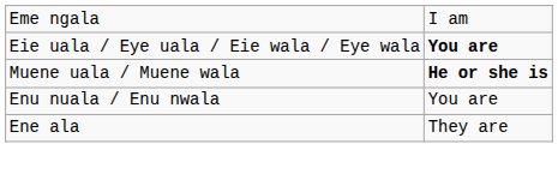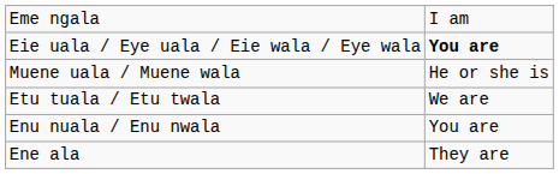 <table class="wikitable sortable mw-collapsible">
 <tr>
 <td>Eme ngala</td>
 <td>I am</td>
 </tr>
 <tr>
 <td>Eie uala / Eye uala / Eie wala / Eye wala</td>
 <td><strong>You are</strong></td>
 </tr>
 <tr>
 <td>Muene uala / Muene wala</td>
-<td><strong>He or she is</strong></td>
+<td>He or she is</td>
+</tr>
+<tr>
+<td>Etu tuala / Etu twala</td>
+<td>We are</td>
 </tr>
 <tr>
 <td>Enu nuala / Enu nwala</td>
 <td>You are</td>
 </tr>
 <tr>
 <td>Ene ala</td>
 <td>They are</td>
 </tr>
 </table>
